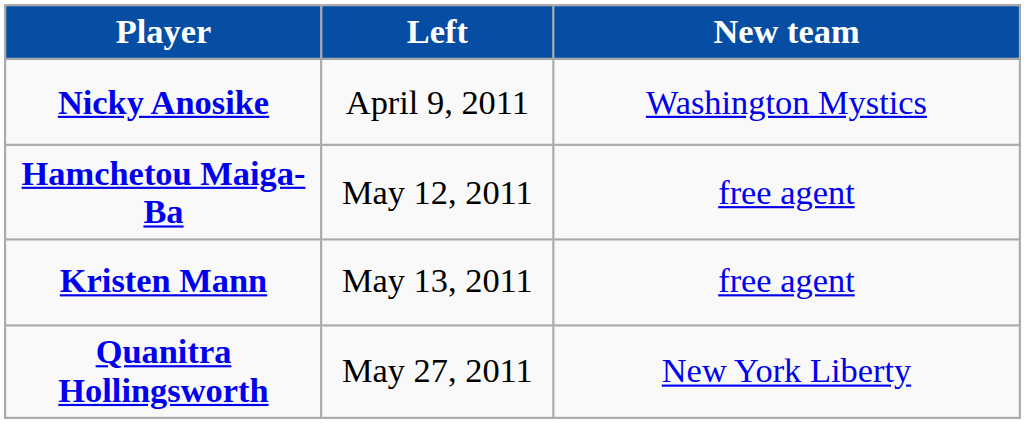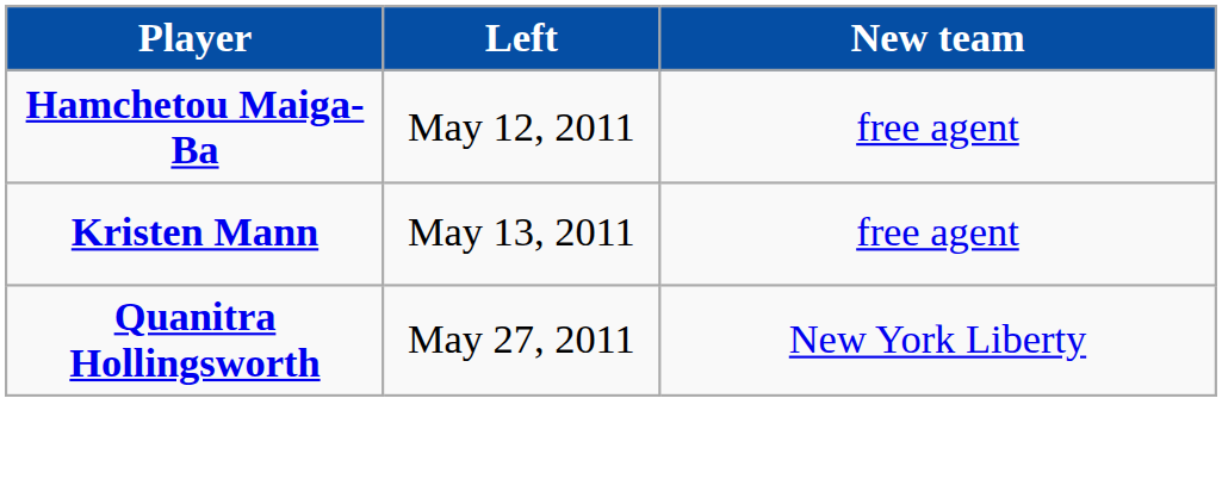 <table class="wikitable" style="text-align: center">
 <tr align="center"  bgcolor="#dddddd">
 <td style="background:#054EA4;color:white; width:140px"><strong>Player</strong></td>
 <td style="background:#054EA4;color:white; width:100px"><strong>Left</strong></td>
 <td style="background:#054EA4;color:white; width:210px"><strong>New team</strong></td>
-</tr>
-<tr style="height:40px">
-<td><strong><a href='#'>Nicky Anosike</a></strong></td>
-<td>April 9, 2011</td>
-<td><a href='#'>Washington Mystics</a></td>
 </tr>
 <tr style="height:40px">
 <td><strong><a href='#'>Hamchetou Maiga-Ba</a></strong></td>
 <td>May 12, 2011</td>
 <td><a href='#'>free agent</a></td>
 </tr>
 <tr style="height:40px">
 <td><strong><a href='#'>Kristen Mann</a></strong></td>
 <td>May 13, 2011</td>
 <td><a href='#'>free agent</a></td>
 </tr>
 <tr style="height:40px">
 <td><strong><a href='#'>Quanitra Hollingsworth</a></strong></td>
 <td>May 27, 2011</td>
 <td><a href='#'>New York Liberty</a></td>
 </tr>
 </table>
